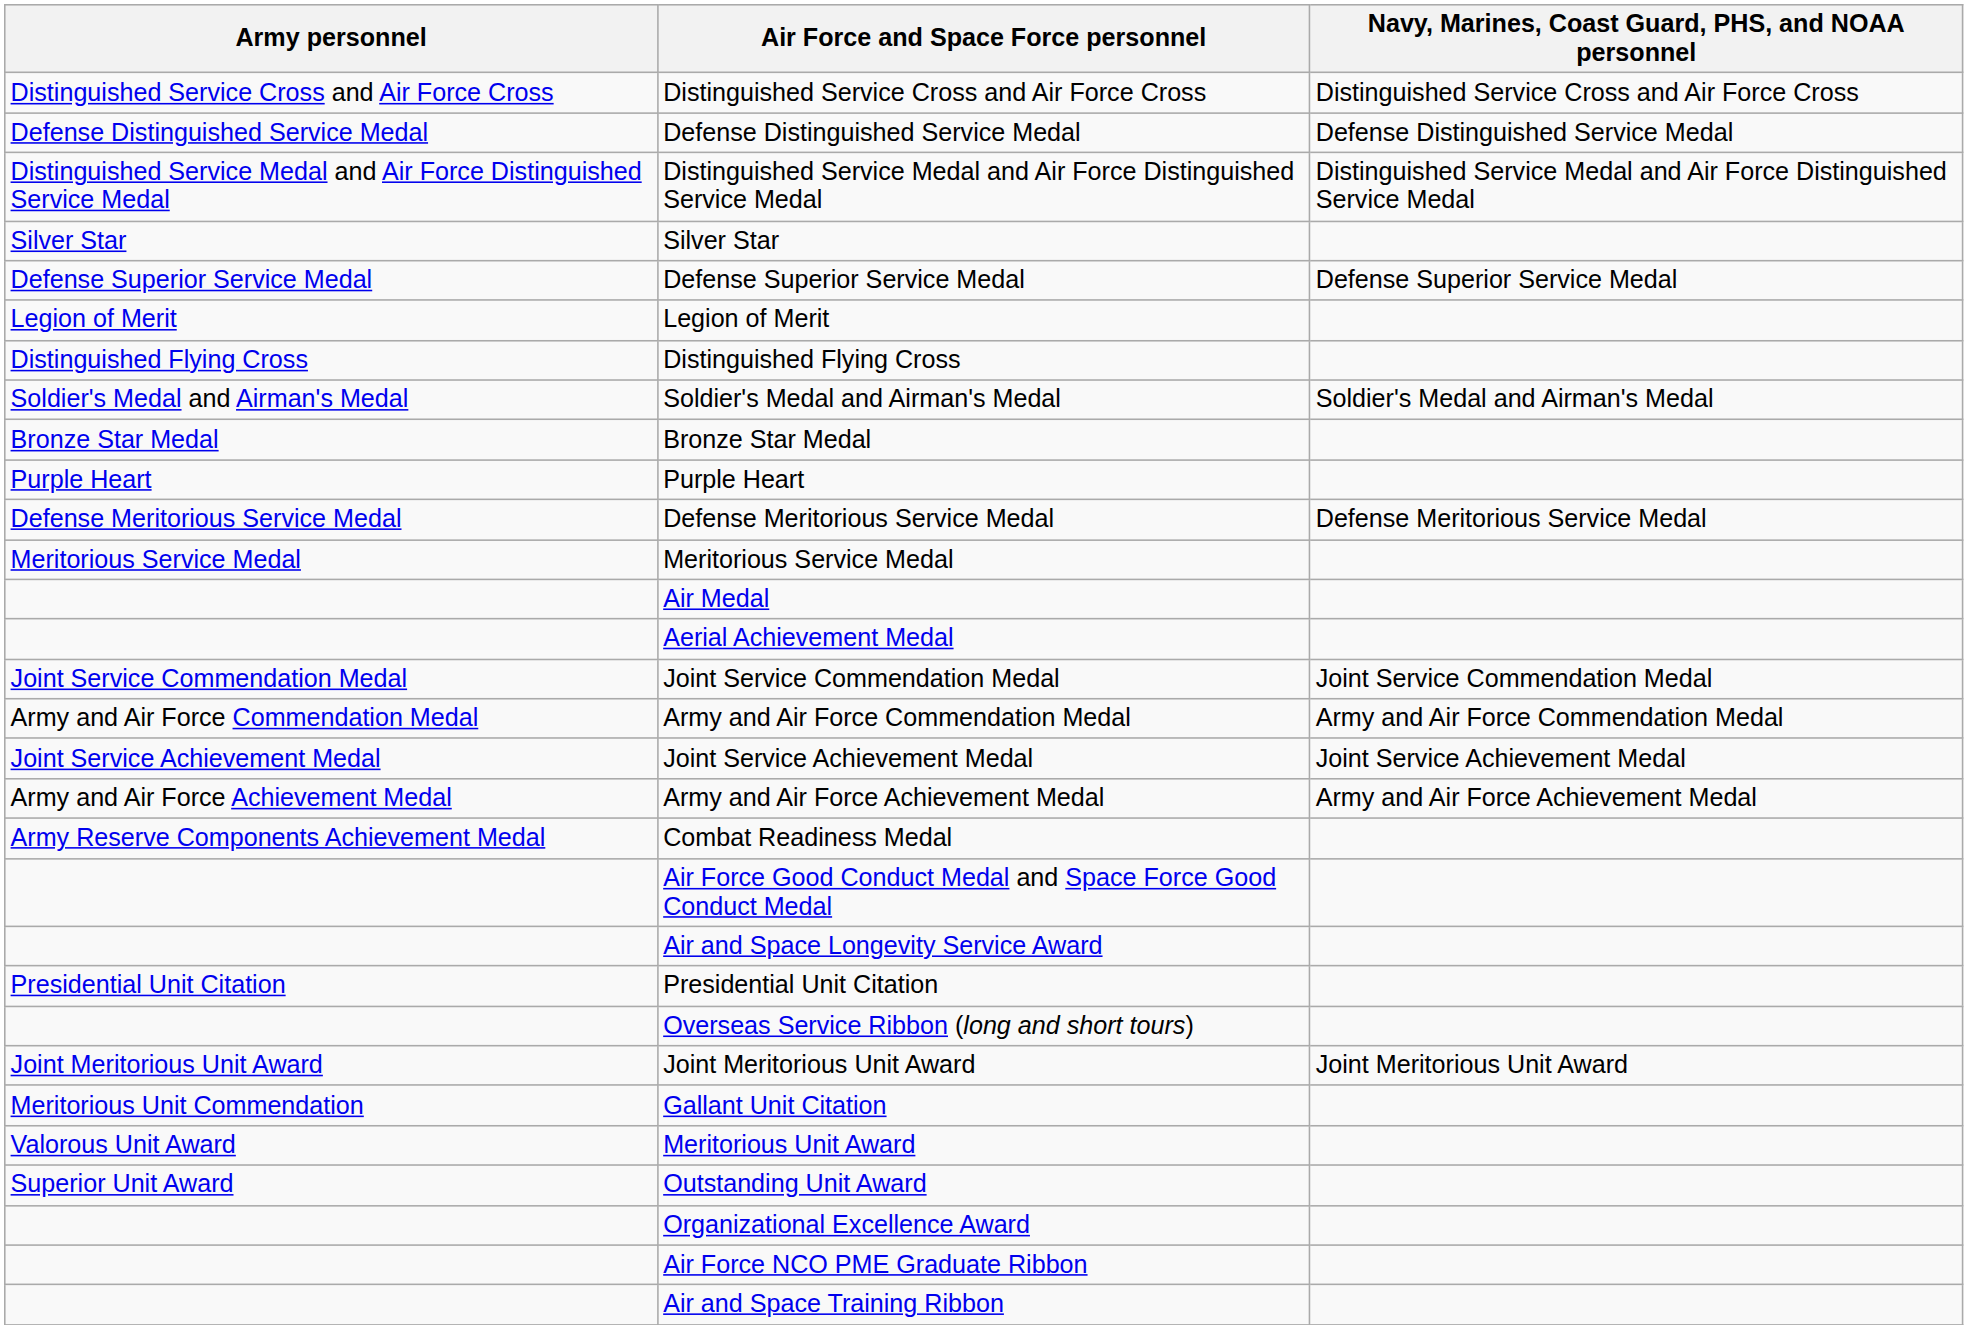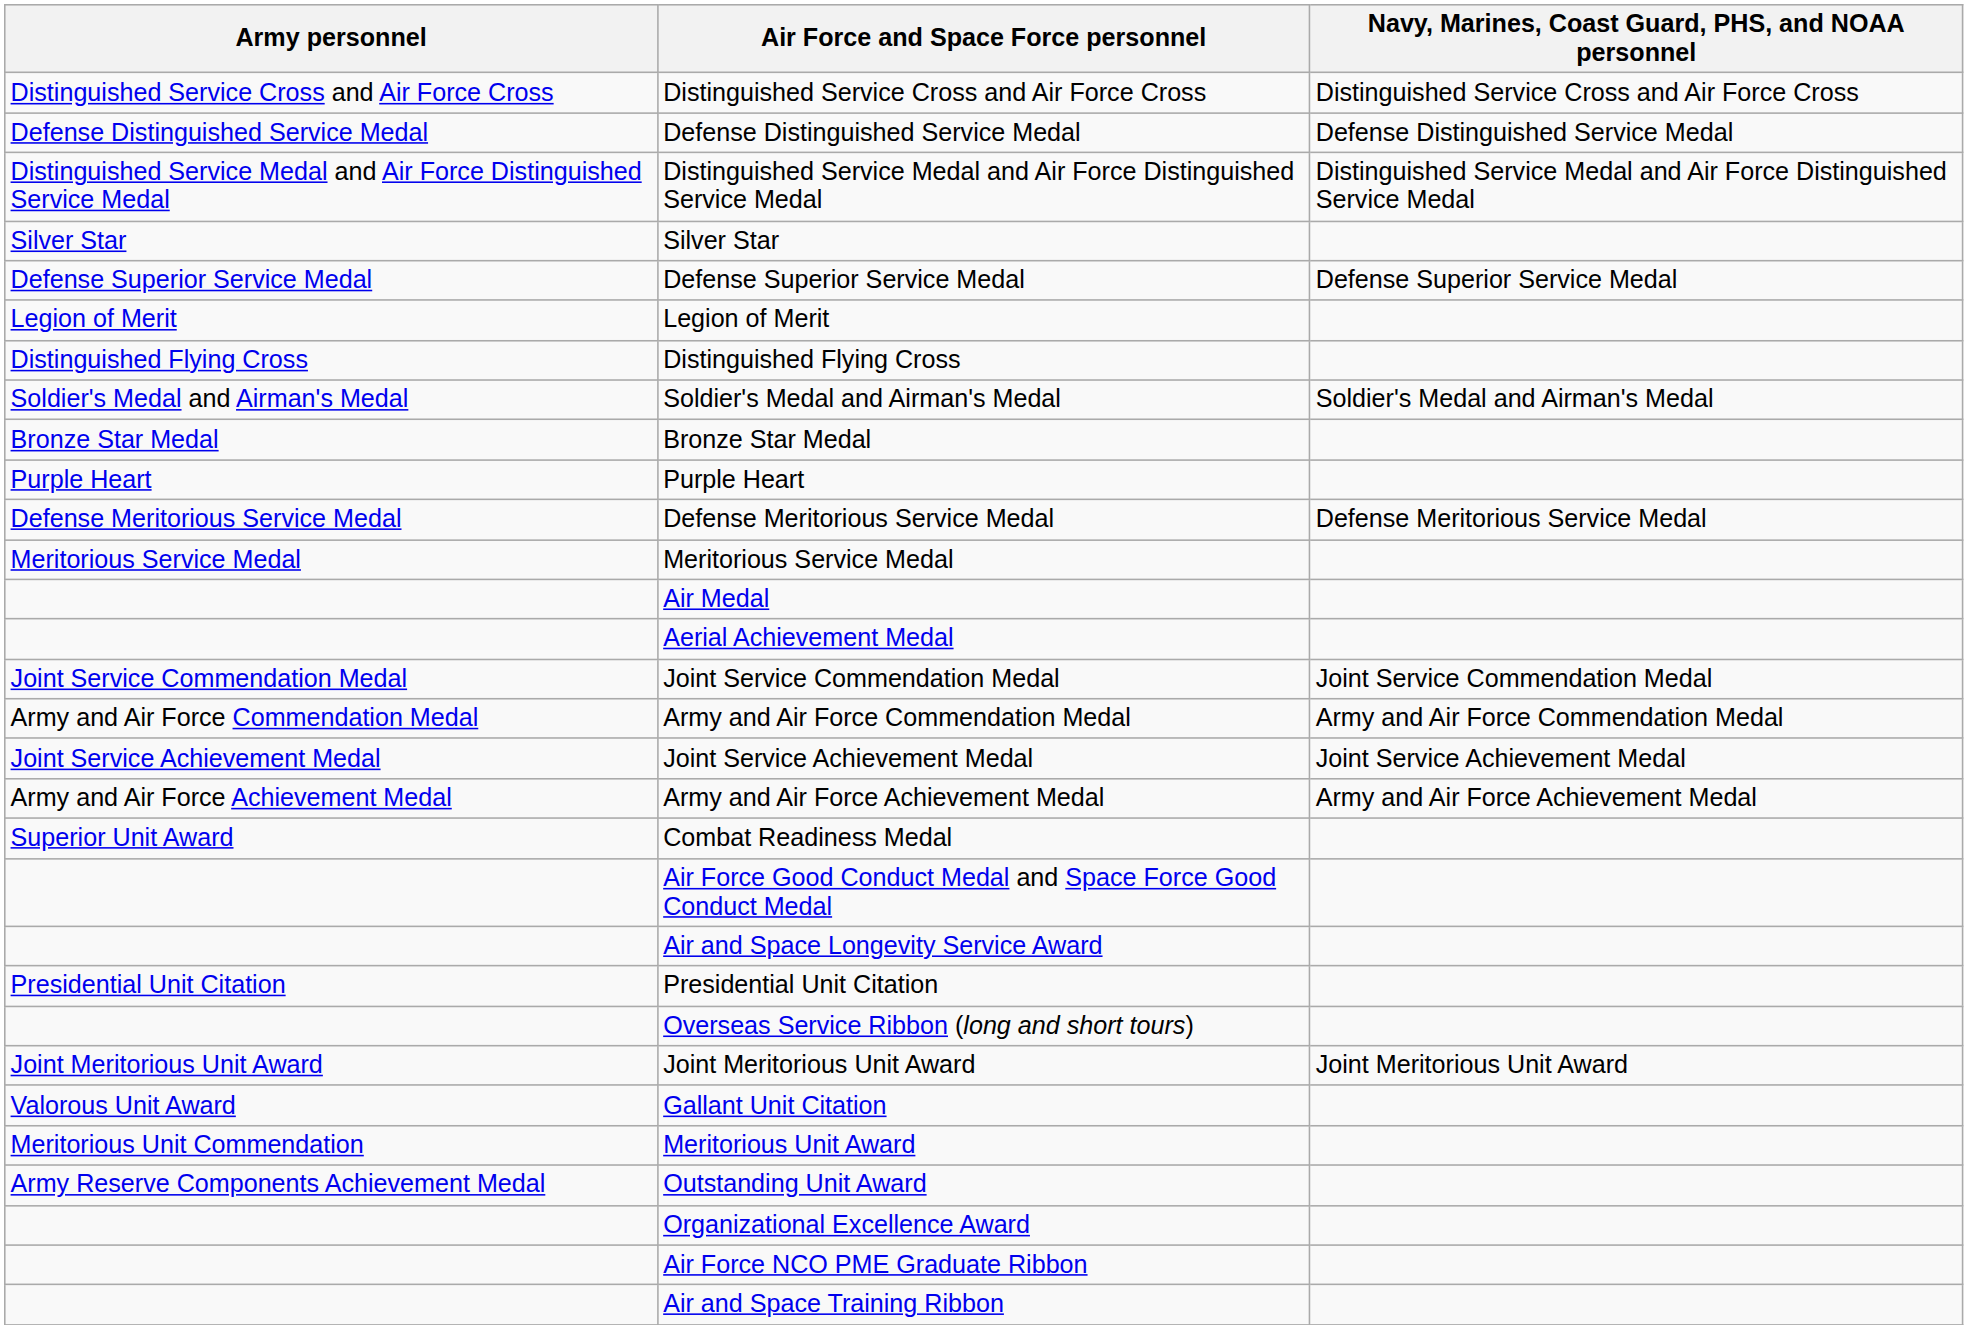 <table class="wikitable">
 <tr>
 <th>Army personnel</th>
 <th>Air Force and Space Force personnel</th>
 <th>Navy, Marines, Coast Guard, PHS, and NOAA personnel</th>
 </tr>
 <tr>
 <td><a href='#'>Distinguished Service Cross</a> and <a href='#'>Air Force Cross</a></td>
 <td>Distinguished Service Cross and Air Force Cross</td>
 <td>Distinguished Service Cross and Air Force Cross</td>
 </tr>
 <tr>
 <td><a href='#'>Defense Distinguished Service Medal</a></td>
 <td>Defense Distinguished Service Medal</td>
 <td>Defense Distinguished Service Medal</td>
 </tr>
 <tr>
 <td><a href='#'>Distinguished Service Medal</a> and <a href='#'>Air Force Distinguished Service Medal</a></td>
 <td>Distinguished Service Medal and Air Force Distinguished Service Medal</td>
 <td>Distinguished Service Medal and Air Force Distinguished Service Medal</td>
 </tr>
 <tr>
 <td><a href='#'>Silver Star</a></td>
 <td>Silver Star</td>
 <td></td>
 </tr>
 <tr>
 <td><a href='#'>Defense Superior Service Medal</a></td>
 <td>Defense Superior Service Medal</td>
 <td>Defense Superior Service Medal</td>
 </tr>
 <tr>
 <td><a href='#'>Legion of Merit</a></td>
 <td>Legion of Merit</td>
 <td></td>
 </tr>
 <tr>
 <td><a href='#'>Distinguished Flying Cross</a></td>
 <td>Distinguished Flying Cross</td>
 <td></td>
 </tr>
 <tr>
 <td><a href='#'>Soldier's Medal</a> and <a href='#'>Airman's Medal</a></td>
 <td>Soldier's Medal and Airman's Medal</td>
 <td>Soldier's Medal and Airman's Medal</td>
 </tr>
 <tr>
 <td><a href='#'>Bronze Star Medal</a></td>
 <td>Bronze Star Medal</td>
 <td></td>
 </tr>
 <tr>
 <td><a href='#'>Purple Heart</a></td>
 <td>Purple Heart</td>
 <td></td>
 </tr>
 <tr>
 <td><a href='#'>Defense Meritorious Service Medal</a></td>
 <td>Defense Meritorious Service Medal</td>
 <td>Defense Meritorious Service Medal</td>
 </tr>
 <tr>
 <td><a href='#'>Meritorious Service Medal</a></td>
 <td>Meritorious Service Medal</td>
 <td></td>
 </tr>
 <tr>
 <td></td>
 <td><a href='#'>Air Medal</a></td>
 <td></td>
 </tr>
 <tr>
 <td></td>
 <td><a href='#'>Aerial Achievement Medal</a></td>
 <td></td>
 </tr>
 <tr>
 <td><a href='#'>Joint Service Commendation Medal</a></td>
 <td>Joint Service Commendation Medal</td>
 <td>Joint Service Commendation Medal</td>
 </tr>
 <tr>
 <td>Army and Air Force <a href='#'>Commendation Medal</a></td>
 <td>Army and Air Force Commendation Medal</td>
 <td>Army and Air Force Commendation Medal</td>
 </tr>
 <tr>
 <td><a href='#'>Joint Service Achievement Medal</a></td>
 <td>Joint Service Achievement Medal</td>
 <td>Joint Service Achievement Medal</td>
 </tr>
 <tr>
 <td>Army and Air Force <a href='#'>Achievement Medal</a></td>
 <td>Army and Air Force Achievement Medal</td>
 <td>Army and Air Force Achievement Medal</td>
 </tr>
 <tr>
-<td><a href='#'>Army Reserve Components Achievement Medal</a></td>
+<td><a href='#'>Superior Unit Award</a></td>
 <td>Combat Readiness Medal</td>
 <td></td>
 </tr>
 <tr>
 <td></td>
 <td><a href='#'>Air Force Good Conduct Medal</a> and <a href='#'>Space Force Good Conduct Medal</a></td>
 <td></td>
 </tr>
 <tr>
 <td></td>
 <td><a href='#'>Air and Space Longevity Service Award</a></td>
 <td></td>
 </tr>
 <tr>
 <td><a href='#'>Presidential Unit Citation</a></td>
 <td>Presidential Unit Citation</td>
 </tr>
 <tr>
 <td></td>
 <td><a href='#'>Overseas Service Ribbon</a> (<em>long and short tours</em>)</td>
 <td></td>
 </tr>
 <tr>
 <td><a href='#'>Joint Meritorious Unit Award</a></td>
 <td>Joint Meritorious Unit Award</td>
 <td>Joint Meritorious Unit Award</td>
 </tr>
 <tr>
-<td><a href='#'>Meritorious Unit Commendation</a></td>
+<td><a href='#'>Valorous Unit Award</a></td>
 <td><a href='#'>Gallant Unit Citation</a></td>
 <td></td>
 </tr>
 <tr>
-<td><a href='#'>Valorous Unit Award</a></td>
+<td><a href='#'>Meritorious Unit Commendation</a></td>
 <td><a href='#'>Meritorious Unit Award</a></td>
 <td></td>
 </tr>
 <tr>
-<td><a href='#'>Superior Unit Award</a></td>
+<td><a href='#'>Army Reserve Components Achievement Medal</a></td>
 <td><a href='#'>Outstanding Unit Award</a></td>
 <td></td>
 </tr>
 <tr>
 <td></td>
 <td><a href='#'>Organizational Excellence Award</a></td>
 <td></td>
 </tr>
 <tr>
 <td></td>
 <td><a href='#'>Air Force NCO PME Graduate Ribbon</a></td>
 <td></td>
 </tr>
 <tr>
 <td></td>
 <td><a href='#'>Air and Space Training Ribbon</a></td>
 <td></td>
 </tr>
 <tr>
 </tr>
 </table>
